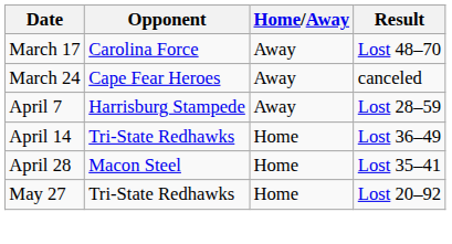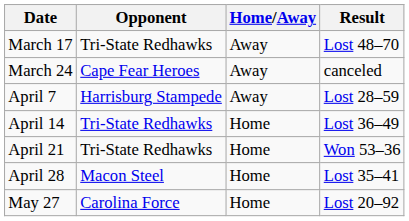 <table class="wikitable">
 <tr>
 <th>Date</th>
 <th>Opponent</th>
 <th><a href='#'>Home</a>/<a href='#'>Away</a></th>
 <th>Result</th>
 </tr>
 <tr>
 <td>March 17</td>
-<td><a href='#'>Carolina Force</a></td>
+<td>Tri-State Redhawks</td>
 <td>Away</td>
 <td><a href='#'>Lost</a> 48–70</td>
 </tr>
 <tr>
 <td>March 24</td>
 <td><a href='#'>Cape Fear Heroes</a></td>
 <td>Away</td>
 <td>canceled</td>
 </tr>
 <tr>
 <td>April 7</td>
 <td><a href='#'>Harrisburg Stampede</a></td>
 <td>Away</td>
 <td><a href='#'>Lost</a> 28–59</td>
 </tr>
 <tr>
 <td>April 14</td>
 <td><a href='#'>Tri-State Redhawks</a></td>
 <td>Home</td>
 <td><a href='#'>Lost</a> 36–49</td>
 </tr>
 <tr>
+<td>April 21</td>
+<td>Tri-State Redhawks</td>
+<td>Home</td>
+<td><a href='#'>Won</a> 53–36</td>
+</tr>
+<tr>
 <td>April 28</td>
 <td><a href='#'>Macon Steel</a></td>
 <td>Home</td>
 <td><a href='#'>Lost</a> 35–41</td>
 </tr>
 <tr>
 <td>May 27</td>
-<td>Tri-State Redhawks</td>
+<td><a href='#'>Carolina Force</a></td>
 <td>Home</td>
 <td><a href='#'>Lost</a> 20–92</td>
 </tr>
 </table>
